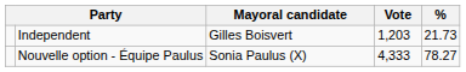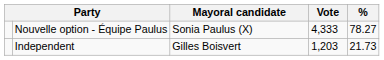 <table class="wikitable">
 <tr>
 <th bgcolor="#DDDDFF" width="230px" colspan="2">Party</th>
 <th bgcolor="#DDDDFF" width="200px">Mayoral candidate</th>
 <th bgcolor="#DDDDFF" width="50px">Vote</th>
 <th bgcolor="#DDDDFF" width="30px">%</th>
 </tr>
 <tr>
 <td> </td>
+<td>Nouvelle option - Équipe Paulus</td>
+<td>Sonia Paulus (X)</td>
+<td>4,333</td>
+<td>78.27</td>
+</tr>
+<tr>
+<td> </td>
 <td>Independent</td>
 <td>Gilles Boisvert</td>
 <td>1,203</td>
 <td>21.73</td>
 </tr>
-<tr>
-<td> </td>
-<td>Nouvelle option - Équipe Paulus</td>
-<td>Sonia Paulus (X)</td>
-<td>4,333</td>
-<td>78.27</td>
-</tr>
 </table>
